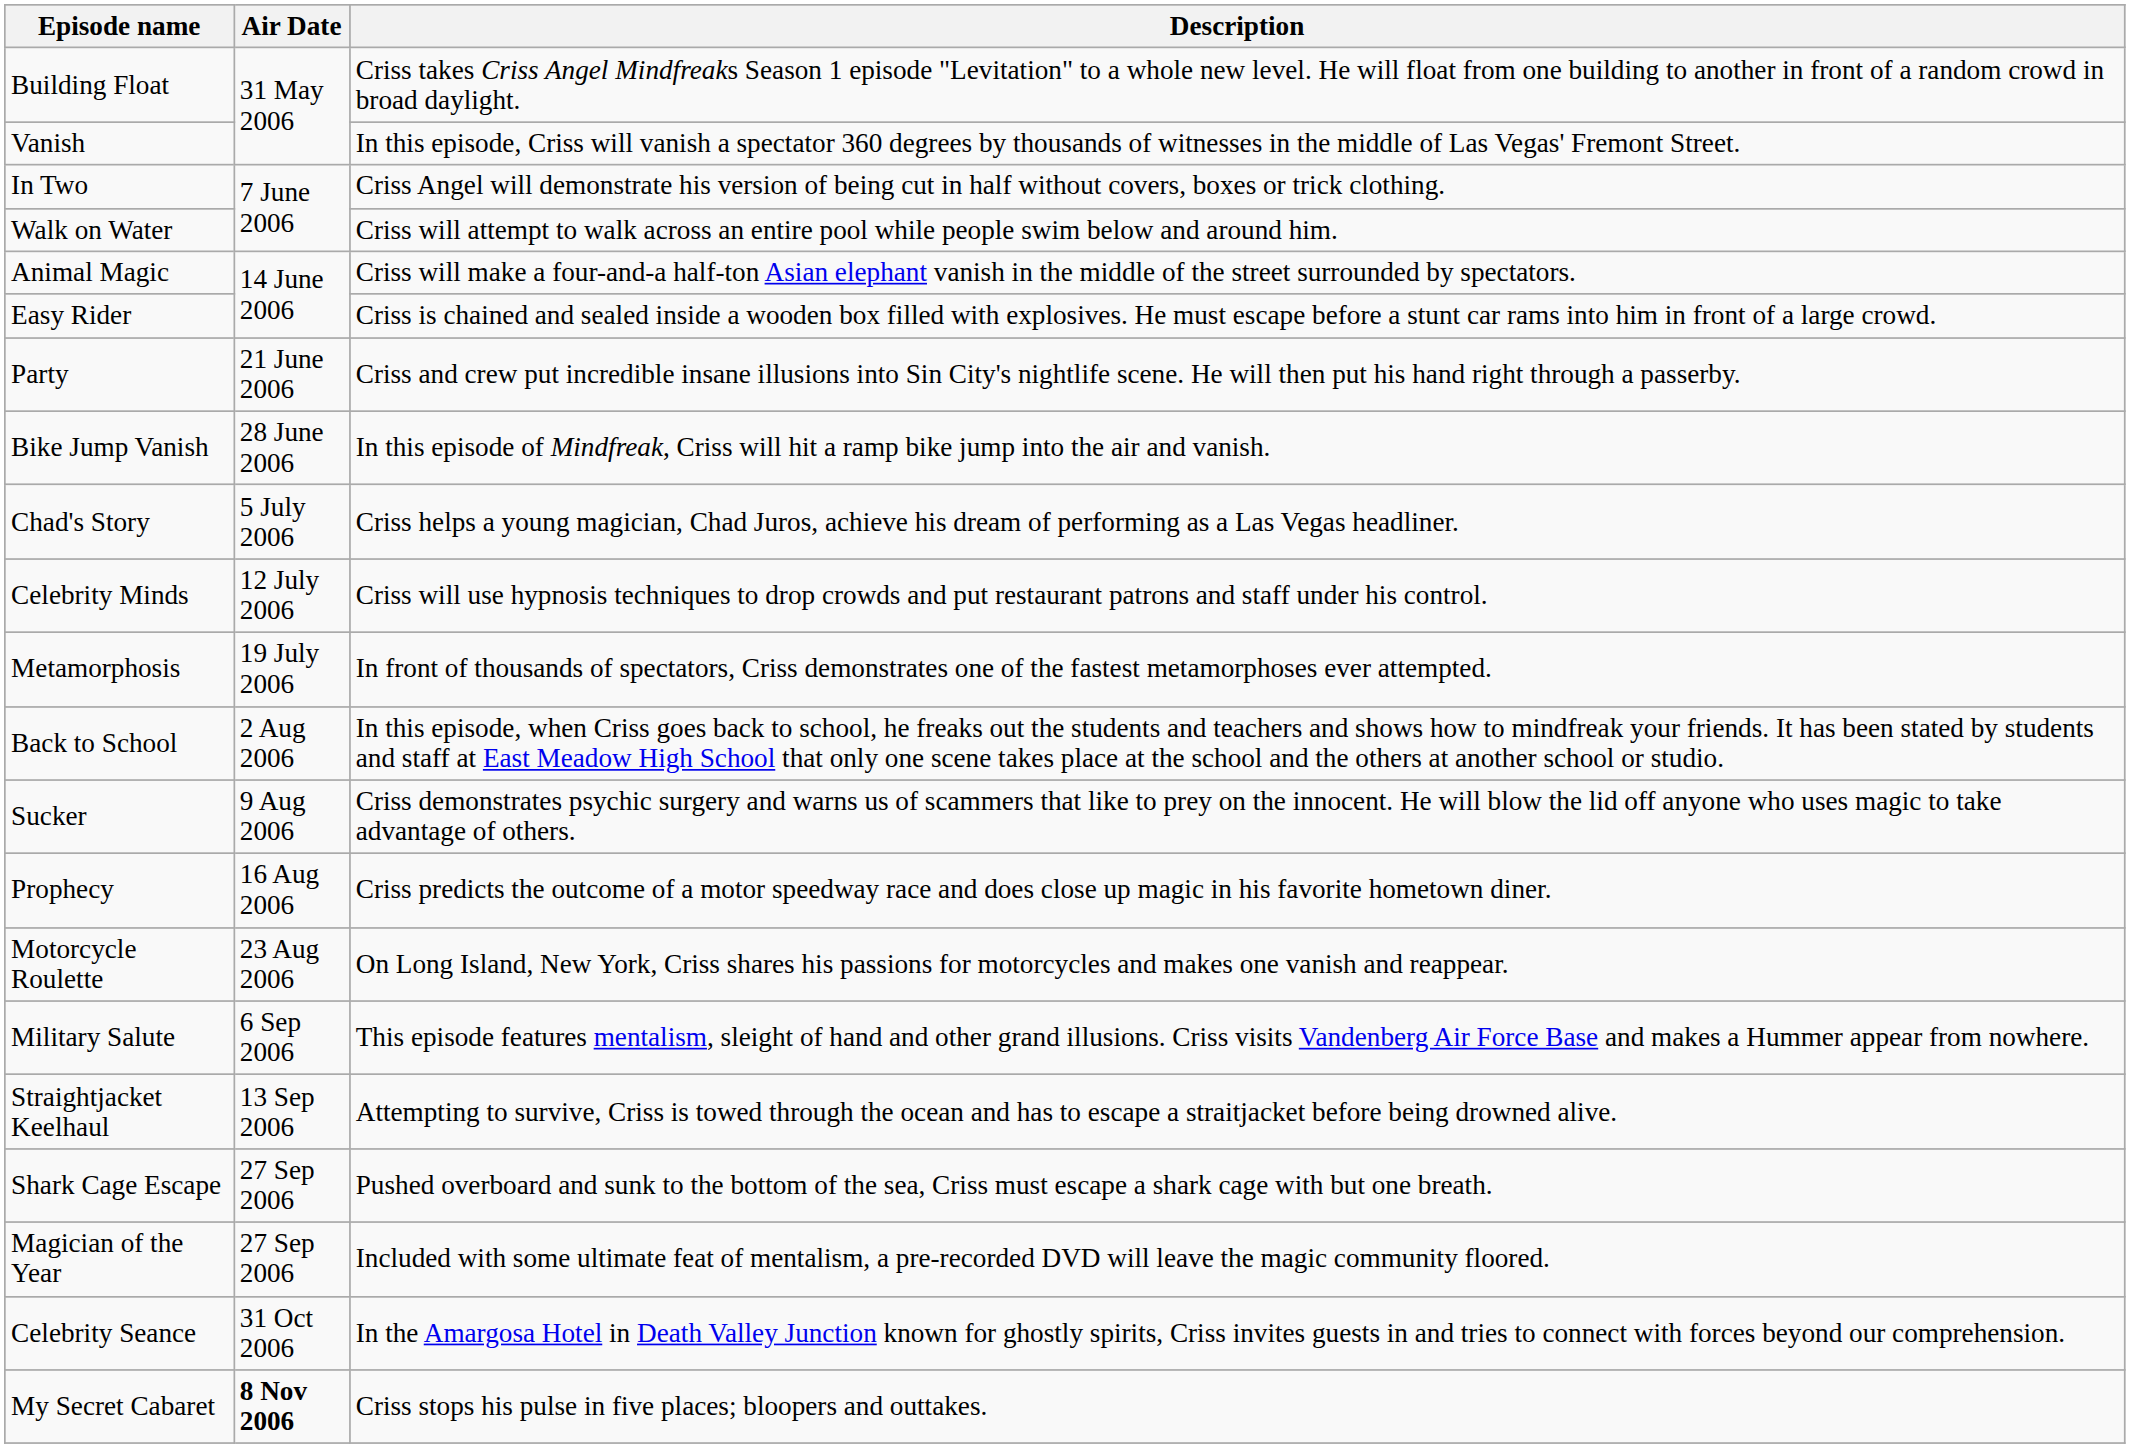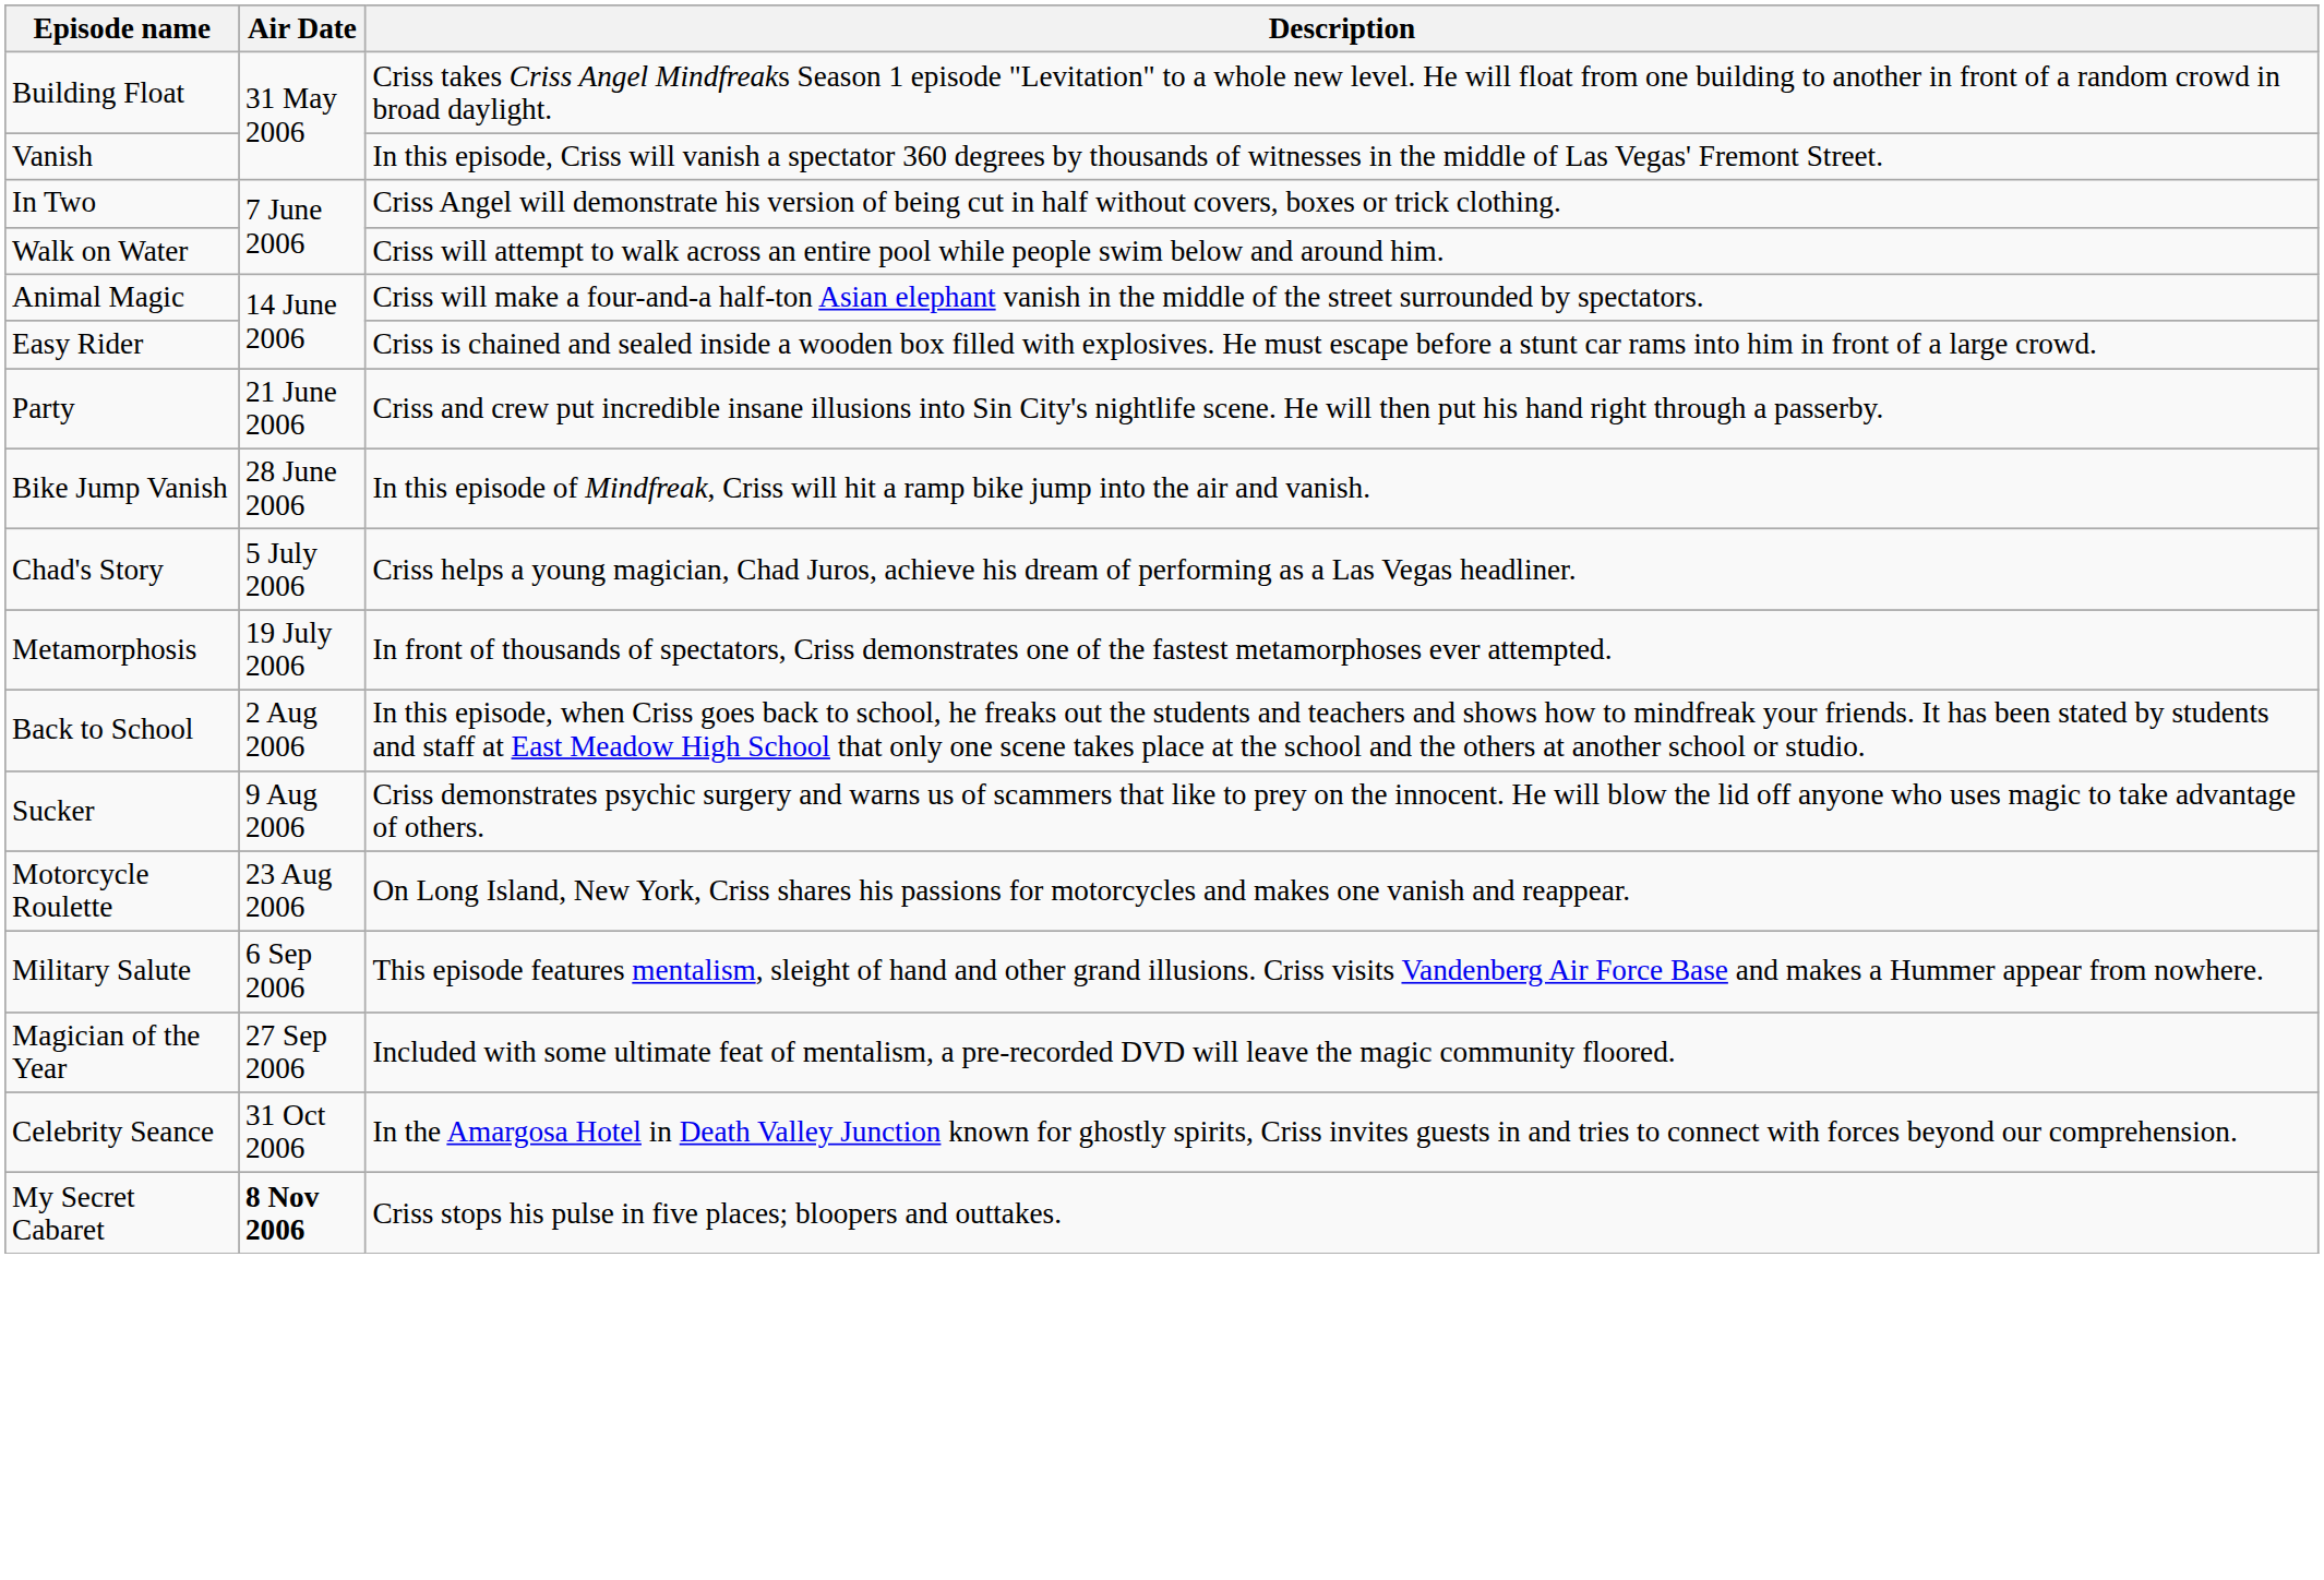 <table class="wikitable">
 <tr>
 <th>Episode name</th>
 <th>Air Date</th>
 <th>Description</th>
 </tr>
 <tr>
 <td>Building Float</td>
 <td rowspan="2">31 May 2006</td>
 <td>Criss takes <em>Criss Angel Mindfreak</em>s Season 1 episode "Levitation" to a whole new level.  He will float from one building to another in front of a random crowd in broad daylight.</td>
 </tr>
 <tr>
 <td>Vanish</td>
 <td>In this episode, Criss will vanish a spectator 360 degrees by thousands of witnesses in the middle of Las Vegas' Fremont Street.</td>
 </tr>
 <tr>
 <td>In Two</td>
 <td rowspan="2">7 June 2006</td>
 <td>Criss Angel will demonstrate his version of being cut in half without covers, boxes or trick clothing.</td>
 </tr>
 <tr>
 <td>Walk on Water</td>
 <td>Criss will attempt to walk across an entire pool while people swim below and around him.</td>
 </tr>
 <tr>
 <td>Animal Magic</td>
 <td rowspan="2">14 June 2006</td>
 <td>Criss will make a four-and-a half-ton <a href='#'>Asian elephant</a> vanish in the middle of the street surrounded by spectators.</td>
 </tr>
 <tr>
 <td>Easy Rider</td>
 <td>Criss is chained and sealed inside a wooden box filled with explosives. He must escape before a stunt car rams into him in front of a large crowd.</td>
 </tr>
 <tr>
 <td>Party</td>
 <td>21 June 2006</td>
 <td>Criss and crew put incredible insane illusions into Sin City's nightlife scene. He will then put his hand right through a passerby.</td>
 </tr>
 <tr>
 <td>Bike Jump Vanish</td>
 <td>28 June 2006</td>
 <td>In this episode of <em>Mindfreak</em>, Criss will hit a  ramp bike jump into the air and vanish.</td>
 </tr>
 <tr>
 <td>Chad's Story</td>
 <td>5 July 2006</td>
 <td>Criss helps a young magician, Chad Juros, achieve his dream of performing as a Las Vegas headliner.</td>
 </tr>
 <tr>
-<td>Celebrity Minds</td>
-<td>12 July 2006</td>
-<td>Criss will use hypnosis techniques to drop crowds and put restaurant patrons and staff under his control.</td>
-</tr>
-<tr>
 <td>Metamorphosis</td>
 <td>19 July 2006</td>
 <td>In front of thousands of spectators, Criss demonstrates one of the fastest metamorphoses ever attempted.</td>
 </tr>
 <tr>
 <td>Back to School</td>
 <td>2 Aug 2006</td>
 <td>In this episode, when Criss goes back to school, he freaks out the students and teachers and shows how to mindfreak your friends. It has been stated by students and staff at <a href='#'>East Meadow High School</a> that only one scene takes place at the school and the others at another school or studio.</td>
 </tr>
 <tr>
 <td>Sucker</td>
 <td>9 Aug 2006</td>
 <td>Criss demonstrates psychic surgery and warns us of scammers that like to prey on the innocent. He will blow the lid off anyone who uses magic to take advantage of others.</td>
 </tr>
 <tr>
-<td>Prophecy</td>
-<td>16 Aug 2006</td>
-<td>Criss predicts the outcome of a motor speedway race and does close up magic in his favorite hometown diner.</td>
-</tr>
-<tr>
 <td>Motorcycle Roulette</td>
 <td>23 Aug 2006</td>
 <td>On Long Island, New York, Criss shares his passions for motorcycles and makes one vanish and reappear.</td>
 </tr>
 <tr>
 <td>Military Salute</td>
 <td>6 Sep 2006</td>
 <td>This episode features <a href='#'>mentalism</a>, sleight of hand and other grand illusions. Criss visits <a href='#'>Vandenberg Air Force Base</a> and makes a Hummer appear from nowhere.</td>
-</tr>
-<tr>
-<td>Straightjacket Keelhaul</td>
-<td>13 Sep 2006</td>
-<td>Attempting to survive, Criss is towed through the ocean and has to escape a straitjacket before being drowned alive.</td>
-</tr>
-<tr>
-<td>Shark Cage Escape</td>
-<td>27 Sep 2006</td>
-<td>Pushed overboard and sunk to the bottom of the sea, Criss must escape a shark cage with but one breath.</td>
 </tr>
 <tr>
 <td>Magician of the Year</td>
 <td>27 Sep 2006</td>
 <td>Included with some ultimate feat of mentalism, a pre-recorded DVD will leave the magic community floored.</td>
 </tr>
 <tr>
 <td>Celebrity Seance</td>
 <td>31 Oct 2006</td>
 <td>In the <a href='#'>Amargosa Hotel</a> in <a href='#'>Death Valley Junction</a> known for ghostly spirits, Criss invites guests in and tries to connect with forces beyond our comprehension.</td>
 </tr>
 <tr>
 <td>My Secret Cabaret</td>
 <td><strong>8 Nov 2006</strong></td>
 <td>Criss stops his pulse in five places; bloopers and outtakes.</td>
 </tr>
 </table>
